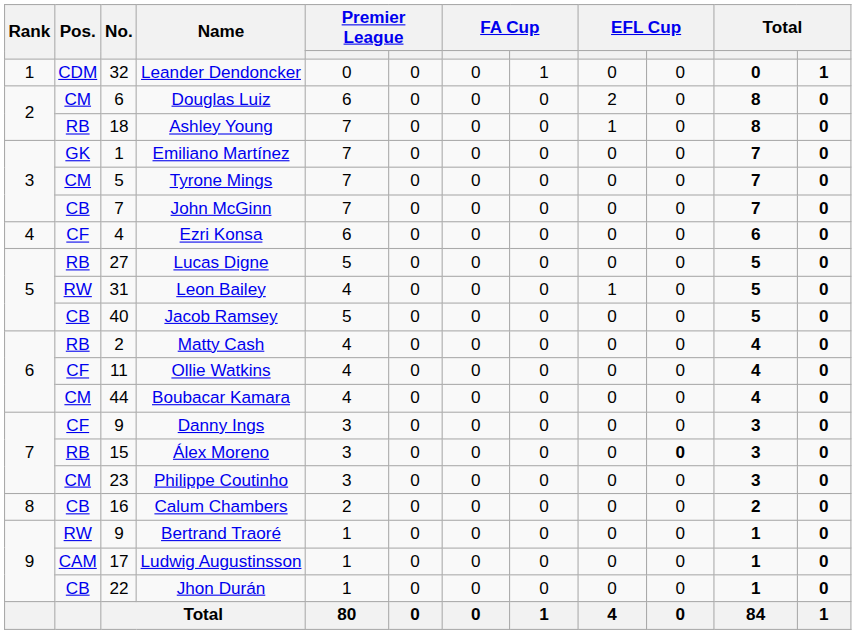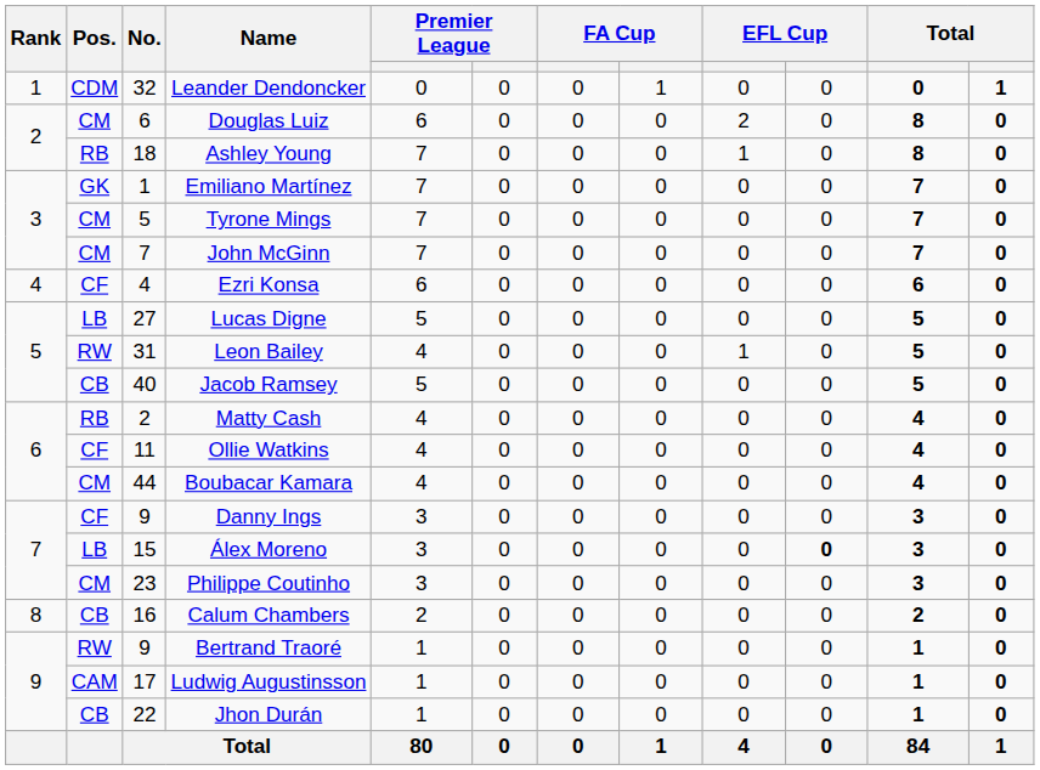 <table class="wikitable sortable" style="text-align: center;">
 <tr>
 <th rowspan="2">Rank</th>
 <th rowspan="2">Pos.</th>
 <th rowspan="2">No.</th>
 <th rowspan="2">Name</th>
 <th colspan="2" width=120><a href='#'>Premier League</a></th>
 <th colspan="2" width=120><a href='#'>FA Cup</a></th>
 <th colspan="2" width=120><a href='#'>EFL Cup</a></th>
 <th colspan="2" width=120>Total</th>
 </tr>
 <tr>
 <th></th>
 <th></th>
 <th></th>
 <th></th>
 <th></th>
 <th></th>
 <th></th>
 <th></th>
 </tr>
 <tr>
 <td>1</td>
 <td><a href='#'>CDM</a></td>
 <td>32</td>
 <td> <a href='#'>Leander Dendoncker</a></td>
 <td>0</td>
 <td>0</td>
 <td>0</td>
 <td>1</td>
 <td>0</td>
 <td>0</td>
 <td><strong>0</strong></td>
 <td><strong>1</strong></td>
 </tr>
 <tr>
 <td rowspan="2">2</td>
 <td><a href='#'>CM</a></td>
 <td>6</td>
 <td> <a href='#'>Douglas Luiz</a></td>
 <td>6</td>
 <td>0</td>
 <td>0</td>
 <td>0</td>
 <td>2</td>
 <td>0</td>
 <td><strong>8</strong></td>
 <td><strong>0</strong></td>
 </tr>
 <tr>
 <td><a href='#'>RB</a></td>
 <td>18</td>
 <td> <a href='#'>Ashley Young</a></td>
 <td>7</td>
 <td>0</td>
 <td>0</td>
 <td>0</td>
 <td>1</td>
 <td>0</td>
 <td><strong>8</strong></td>
 <td><strong>0</strong></td>
 </tr>
 <tr>
 <td rowspan="3">3</td>
 <td><a href='#'>GK</a></td>
 <td>1</td>
 <td> <a href='#'>Emiliano Martínez</a></td>
 <td>7</td>
 <td>0</td>
 <td>0</td>
 <td>0</td>
 <td>0</td>
 <td>0</td>
 <td><strong>7</strong></td>
 <td><strong>0</strong></td>
 </tr>
 <tr>
 <td><a href='#'>CM</a></td>
 <td>5</td>
 <td> <a href='#'>Tyrone Mings</a></td>
 <td>7</td>
 <td>0</td>
 <td>0</td>
 <td>0</td>
 <td>0</td>
 <td>0</td>
 <td><strong>7</strong></td>
 <td><strong>0</strong></td>
 </tr>
 <tr>
-<td><a href='#'>CB</a></td>
+<td><a href='#'>CM</a></td>
 <td>7</td>
 <td> <a href='#'>John McGinn</a></td>
 <td>7</td>
 <td>0</td>
 <td>0</td>
 <td>0</td>
 <td>0</td>
 <td>0</td>
 <td><strong>7</strong></td>
 <td><strong>0</strong></td>
 </tr>
 <tr>
 <td>4</td>
 <td><a href='#'>CF</a></td>
 <td>4</td>
 <td> <a href='#'>Ezri Konsa</a></td>
 <td>6</td>
 <td>0</td>
 <td>0</td>
 <td>0</td>
 <td>0</td>
 <td>0</td>
 <td><strong>6</strong></td>
 <td><strong>0</strong></td>
 </tr>
 <tr>
 <td rowspan="3">5</td>
-<td><a href='#'>RB</a></td>
+<td><a href='#'>LB</a></td>
 <td>27</td>
 <td> <a href='#'>Lucas Digne</a></td>
 <td>5</td>
 <td>0</td>
 <td>0</td>
 <td>0</td>
 <td>0</td>
 <td>0</td>
 <td><strong>5</strong></td>
 <td><strong>0</strong></td>
 </tr>
 <tr>
 <td><a href='#'>RW</a></td>
 <td>31</td>
 <td> <a href='#'>Leon Bailey</a></td>
 <td>4</td>
 <td>0</td>
 <td>0</td>
 <td>0</td>
 <td>1</td>
 <td>0</td>
 <td><strong>5</strong></td>
 <td><strong>0</strong></td>
 </tr>
 <tr>
 <td><a href='#'>CB</a></td>
 <td>40</td>
 <td> <a href='#'>Jacob Ramsey</a></td>
 <td>5</td>
 <td>0</td>
 <td>0</td>
 <td>0</td>
 <td>0</td>
 <td>0</td>
 <td><strong>5</strong></td>
 <td><strong>0</strong></td>
 </tr>
 <tr>
 <td rowspan="3">6</td>
 <td><a href='#'>RB</a></td>
 <td>2</td>
 <td> <a href='#'>Matty Cash</a></td>
 <td>4</td>
 <td>0</td>
 <td>0</td>
 <td>0</td>
 <td>0</td>
 <td>0</td>
 <td><strong>4</strong></td>
 <td><strong>0</strong></td>
 </tr>
 <tr>
 <td><a href='#'>CF</a></td>
 <td>11</td>
 <td> <a href='#'>Ollie Watkins</a></td>
 <td>4</td>
 <td>0</td>
 <td>0</td>
 <td>0</td>
 <td>0</td>
 <td>0</td>
 <td><strong>4</strong></td>
 <td><strong>0</strong></td>
 </tr>
 <tr>
 <td><a href='#'>CM</a></td>
 <td>44</td>
 <td> <a href='#'>Boubacar Kamara</a></td>
 <td>4</td>
 <td>0</td>
 <td>0</td>
 <td>0</td>
 <td>0</td>
 <td>0</td>
 <td><strong>4</strong></td>
 <td><strong>0</strong></td>
 </tr>
 <tr>
 <td rowspan="3">7</td>
 <td><a href='#'>CF</a></td>
 <td>9</td>
 <td> <a href='#'>Danny Ings</a></td>
 <td>3</td>
 <td>0</td>
 <td>0</td>
 <td>0</td>
 <td>0</td>
 <td>0</td>
 <td><strong>3</strong></td>
 <td><strong>0</strong></td>
 </tr>
 <tr>
-<td><a href='#'>RB</a></td>
+<td><a href='#'>LB</a></td>
 <td>15</td>
 <td> <a href='#'>Álex Moreno</a></td>
 <td>3</td>
 <td>0</td>
 <td>0</td>
 <td>0</td>
 <td>0</td>
 <td><strong>0</strong></td>
 <td><strong>3</strong></td>
 <td><strong>0</strong></td>
 </tr>
 <tr>
 <td><a href='#'>CM</a></td>
 <td>23</td>
 <td> <a href='#'>Philippe Coutinho</a></td>
 <td>3</td>
 <td>0</td>
 <td>0</td>
 <td>0</td>
 <td>0</td>
 <td>0</td>
 <td><strong>3</strong></td>
 <td><strong>0</strong></td>
 </tr>
 <tr>
 <td>8</td>
 <td><a href='#'>CB</a></td>
 <td>16</td>
 <td> <a href='#'>Calum Chambers</a></td>
 <td>2</td>
 <td>0</td>
 <td>0</td>
 <td>0</td>
 <td>0</td>
 <td>0</td>
 <td><strong>2</strong></td>
 <td><strong>0</strong></td>
 </tr>
 <tr>
 <td rowspan="3">9</td>
 <td><a href='#'>RW</a></td>
 <td>9</td>
 <td> <a href='#'>Bertrand Traoré</a></td>
 <td>1</td>
 <td>0</td>
 <td>0</td>
 <td>0</td>
 <td>0</td>
 <td>0</td>
 <td><strong>1</strong></td>
 <td><strong>0</strong></td>
 </tr>
 <tr>
 <td><a href='#'>CAM</a></td>
 <td>17</td>
 <td> <a href='#'>Ludwig Augustinsson</a></td>
 <td>1</td>
 <td>0</td>
 <td>0</td>
 <td>0</td>
 <td>0</td>
 <td>0</td>
 <td><strong>1</strong></td>
 <td><strong>0</strong></td>
 </tr>
 <tr>
 <td><a href='#'>CB</a></td>
 <td>22</td>
 <td> <a href='#'>Jhon Durán</a></td>
 <td>1</td>
 <td>0</td>
 <td>0</td>
 <td>0</td>
 <td>0</td>
 <td>0</td>
 <td><strong>1</strong></td>
 <td><strong>0</strong></td>
 </tr>
 <tr>
 <th></th>
 <th></th>
 <th colspan="2"><strong>Total</strong></th>
 <th>80</th>
 <th>0</th>
 <th>0</th>
 <th>1</th>
 <th>4</th>
 <th>0</th>
 <th>84</th>
 <th>1</th>
 </tr>
 </table>
